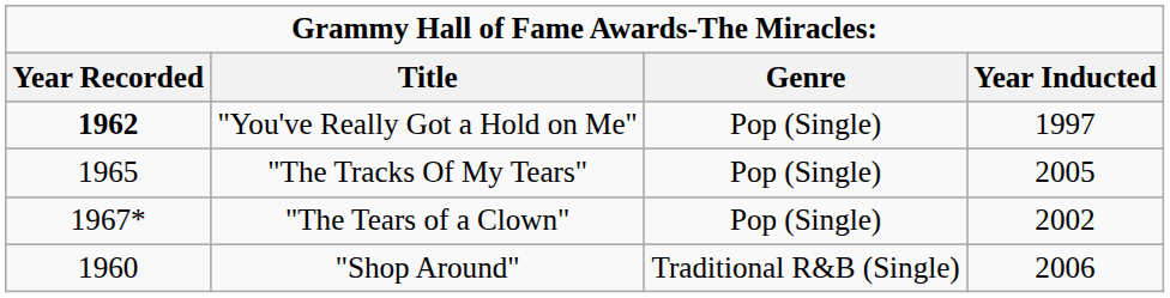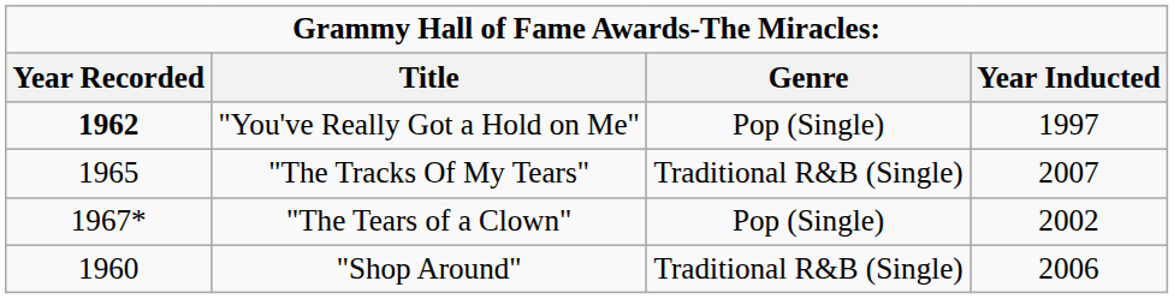 <table class=wikitable>
 <tr>
 <td colspan="5" style="text-align:center;"><strong>Grammy Hall of Fame Awards-The Miracles: </strong></td>
 </tr>
 <tr>
 <th>Year Recorded</th>
 <th>Title</th>
 <th>Genre</th>
 <th>Year Inducted</th>
 </tr>
 <tr align=center>
 <td><strong>1962</strong></td>
 <td>"You've Really Got a Hold on Me"</td>
 <td>Pop (Single)</td>
 <td>1997</td>
 </tr>
 <tr align=center>
 <td>1965</td>
 <td>"The Tracks Of My Tears"</td>
-<td>Pop (Single)</td>
-<td>2005</td>
+<td>Traditional R&B (Single)</td>
+<td>2007</td>
 </tr>
 <tr align=center>
 <td>1967*</td>
 <td>"The Tears of a Clown"</td>
 <td>Pop (Single)</td>
 <td>2002</td>
 </tr>
 <tr align=center>
 <td>1960</td>
 <td>"Shop Around"</td>
 <td>Traditional R&B (Single)</td>
 <td>2006</td>
 </tr>
 </table>
